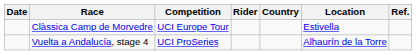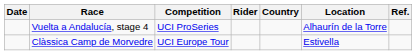 <table class="wikitable sortable">
 <tr>
 <th>Date</th>
 <th>Race</th>
 <th>Competition</th>
 <th>Rider</th>
 <th>Country</th>
 <th>Location</th>
 <th class="unsortable">Ref.</th>
 </tr>
 <tr>
 <td></td>
+<td><a href='#'>Vuelta a Andalucía</a>, stage 4</td>
+<td><a href='#'>UCI ProSeries</a></td>
+<td></td>
+<td></td>
+<td><a href='#'>Alhaurín de la Torre</a></td>
+<td align="center"></td>
+</tr>
+<tr>
+<td></td>
 <td><a href='#'>Clàssica Camp de Morvedre</a></td>
 <td><a href='#'>UCI Europe Tour</a></td>
 <td></td>
 <td></td>
 <td><a href='#'>Estivella</a></td>
 <td align="center"></td>
 </tr>
-<tr>
-<td></td>
-<td><a href='#'>Vuelta a Andalucía</a>, stage 4</td>
-<td><a href='#'>UCI ProSeries</a></td>
-<td></td>
-<td></td>
-<td><a href='#'>Alhaurín de la Torre</a></td>
-<td align="center"></td>
-</tr>
 </table>
